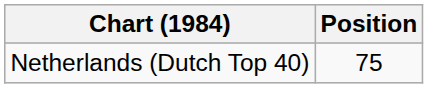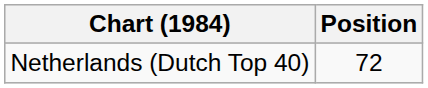 <table class="wikitable">
 <tr>
 <th>Chart (1984)</th>
 <th>Position</th>
 </tr>
 <tr>
 <td>Netherlands (Dutch Top 40)</td>
-<td style="text-align:center;">75</td>
+<td style="text-align:center;">72</td>
 </tr>
 </table>
